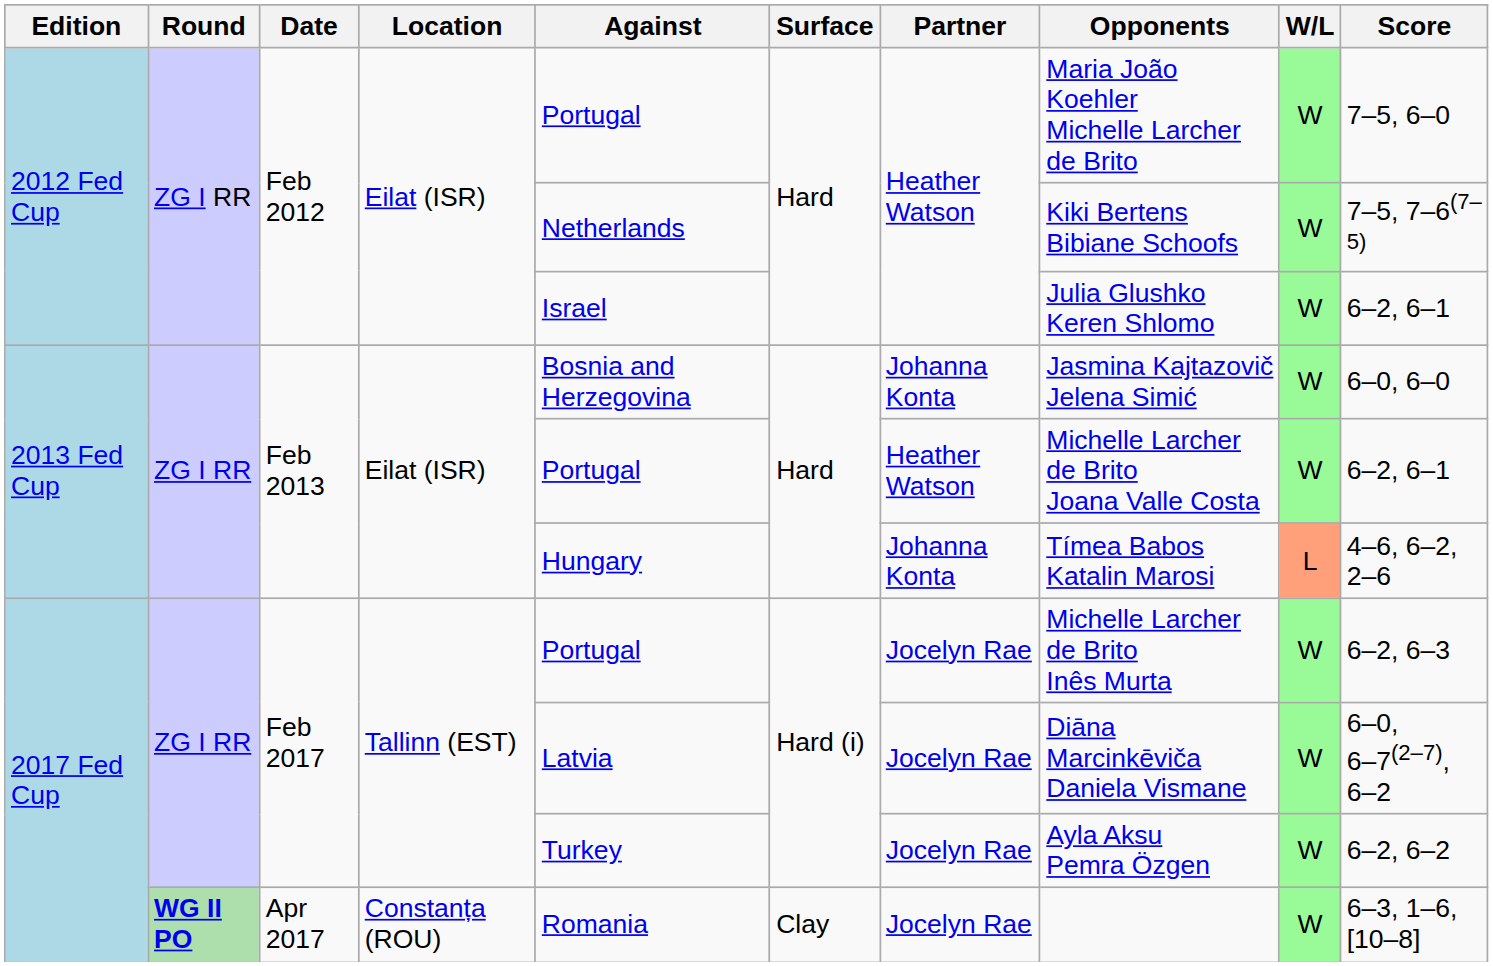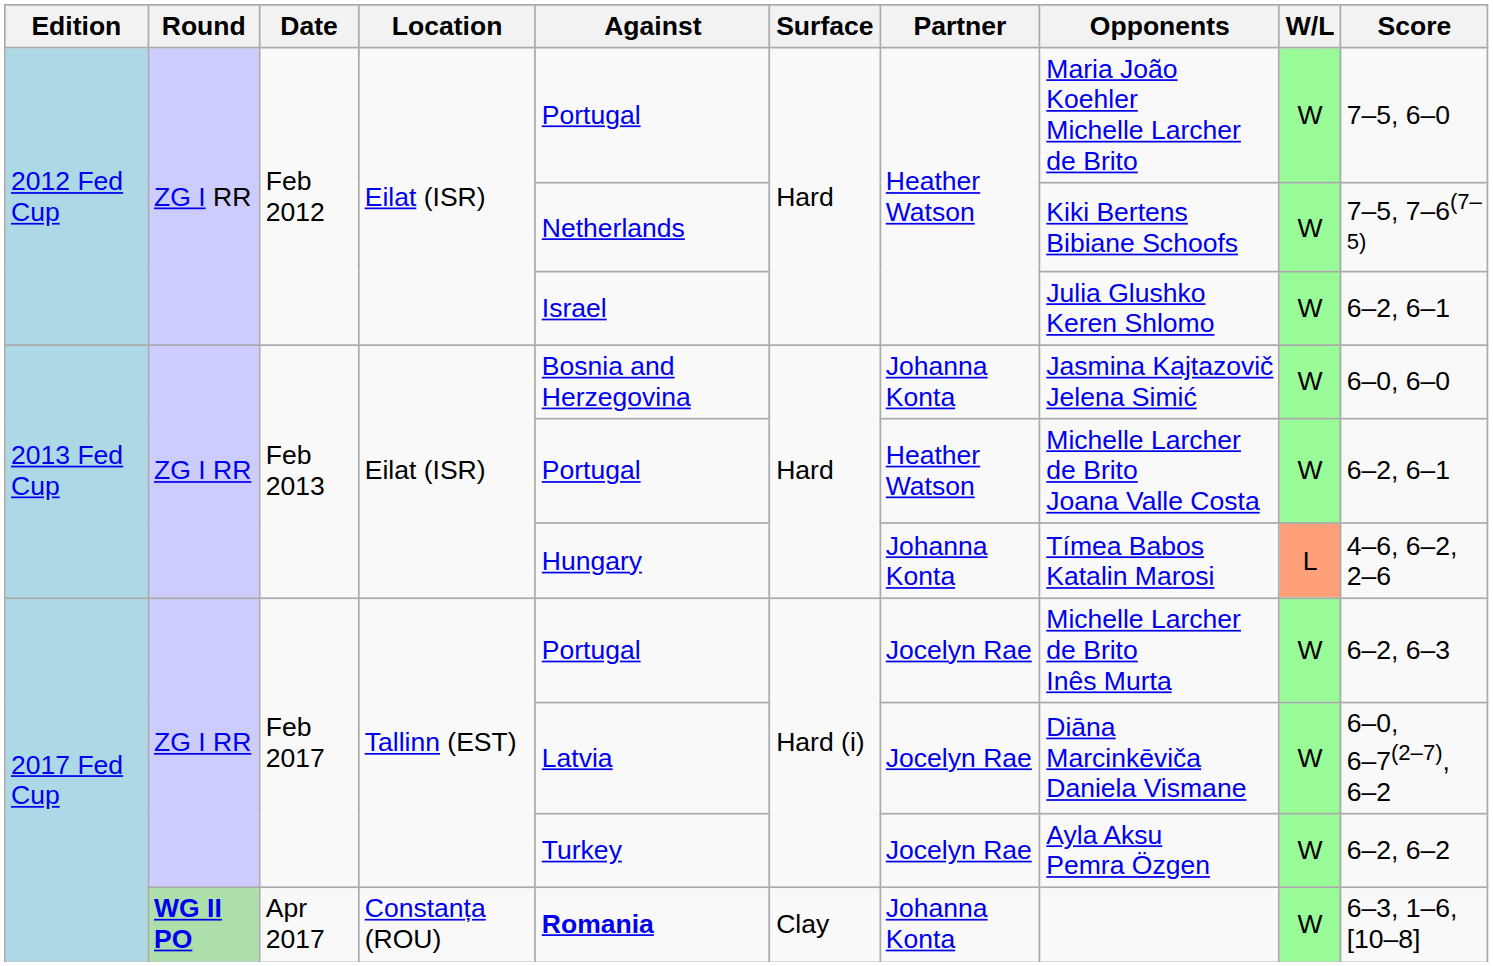 <table class=wikitable style=font-size:97%;>
 <tr>
 <th>Edition</th>
 <th>Round</th>
 <th>Date</th>
 <th>Location</th>
 <th>Against</th>
 <th>Surface</th>
 <th>Partner</th>
 <th>Opponents</th>
 <th>W/L</th>
 <th>Score</th>
 </tr>
 <tr>
 <td rowspan=3 bgcolor=lightblue><a href='#'>2012 Fed Cup</a></td>
 <td rowspan=3 bgcolor=CCCCFF><a href='#'>ZG I</a> RR</td>
 <td rowspan="3">Feb 2012</td>
 <td rowspan=3><a href='#'>Eilat</a> (ISR)</td>
 <td> <a href='#'>Portugal</a></td>
 <td rowspan=3>Hard</td>
 <td rowspan=3><a href='#'>Heather Watson</a></td>
 <td><a href='#'>Maria João Koehler</a> <br>  <a href='#'>Michelle Larcher de Brito</a></td>
 <td align=center bgcolor=98fb98>W</td>
 <td>7–5, 6–0</td>
 </tr>
 <tr>
 <td> <a href='#'>Netherlands</a></td>
 <td><a href='#'>Kiki Bertens</a> <br>  <a href='#'>Bibiane Schoofs</a></td>
 <td align=center bgcolor=98fb98>W</td>
 <td>7–5, 7–6<sup>(7–5)</sup></td>
 </tr>
 <tr>
 <td> <a href='#'>Israel</a></td>
 <td><a href='#'>Julia Glushko</a> <br>  <a href='#'>Keren Shlomo</a></td>
 <td align=center bgcolor=98fb98>W</td>
 <td>6–2, 6–1</td>
 </tr>
 <tr>
 <td rowspan=3 bgcolor=lightblue><a href='#'>2013 Fed Cup</a></td>
 <td rowspan=3 bgcolor=CCCCFF><a href='#'>ZG I RR</a></td>
 <td rowspan="3">Feb 2013</td>
 <td rowspan=3>Eilat (ISR)</td>
 <td> <a href='#'>Bosnia and Herzegovina</a></td>
 <td rowspan=3>Hard</td>
 <td><a href='#'>Johanna Konta</a></td>
 <td><a href='#'>Jasmina Kajtazovič</a> <br>  <a href='#'>Jelena Simić</a></td>
 <td align=center bgcolor=98fb98>W</td>
 <td>6–0, 6–0</td>
 </tr>
 <tr>
 <td> <a href='#'>Portugal</a></td>
 <td><a href='#'>Heather Watson</a></td>
 <td><a href='#'>Michelle Larcher de Brito</a> <br>  <a href='#'>Joana Valle Costa</a></td>
 <td align=center bgcolor=98fb98>W</td>
 <td>6–2, 6–1</td>
 </tr>
 <tr>
 <td> <a href='#'>Hungary</a></td>
 <td><a href='#'>Johanna Konta</a></td>
 <td><a href='#'>Tímea Babos</a> <br>  <a href='#'>Katalin Marosi</a></td>
 <td align=center bgcolor=ffa07a>L</td>
 <td>4–6, 6–2, 2–6</td>
 </tr>
 <tr>
 <td rowspan=4 bgcolor=lightblue><a href='#'>2017 Fed Cup</a></td>
 <td rowspan=3 bgcolor=CCCCFF><a href='#'>ZG I RR</a></td>
 <td rowspan="3">Feb 2017</td>
 <td rowspan=3><a href='#'>Tallinn</a> (EST)</td>
 <td> <a href='#'>Portugal</a></td>
 <td rowspan=3>Hard (i)</td>
 <td><a href='#'>Jocelyn Rae</a></td>
 <td><a href='#'>Michelle Larcher de Brito</a> <br>  <a href='#'>Inês Murta</a></td>
 <td align=center bgcolor=98fb98>W</td>
 <td>6–2, 6–3</td>
 </tr>
 <tr>
 <td> <a href='#'>Latvia</a></td>
 <td><a href='#'>Jocelyn Rae</a></td>
 <td><a href='#'>Diāna Marcinkēviča</a> <br>  <a href='#'>Daniela Vismane</a></td>
 <td align=center bgcolor=98fb98>W</td>
 <td>6–0, <br>6–7<sup>(2–7)</sup>, <br> 6–2</td>
 </tr>
 <tr>
 <td> <a href='#'>Turkey</a></td>
 <td><a href='#'>Jocelyn Rae</a></td>
 <td><a href='#'>Ayla Aksu</a> <br>  <a href='#'>Pemra Özgen</a></td>
 <td align=center bgcolor=98fb98>W</td>
 <td>6–2, 6–2</td>
 </tr>
 <tr>
 <td bgcolor=#ADDFAD><strong><a href='#'>WG II PO</a></strong></td>
 <td>Apr 2017</td>
 <td><a href='#'>Constanța</a> (ROU)</td>
-<td> <a href='#'>Romania</a></td>
+<td><strong> <a href='#'>Romania</a></strong></td>
 <td>Clay</td>
-<td><a href='#'>Jocelyn Rae</a></td>
+<td><a href='#'>Johanna Konta</a></td>
 <td></td>
 <td align=center bgcolor=98fb98>W</td>
 <td>6–3, 1–6, [10–8]</td>
 </tr>
 </table>
